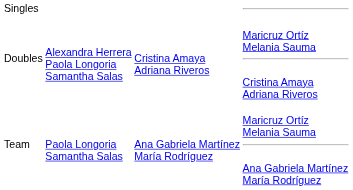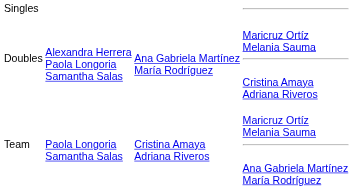 <table>
 <tr>
 <td>Singles</td>
 <td></td>
 <td></td>
 <td><hr></td>
 </tr>
 <tr>
 <td>Doubles</td>
 <td><br><a href='#'>Alexandra Herrera</a><br><a href='#'>Paola Longoria</a><br><a href='#'>Samantha Salas</a></td>
-<td><br><a href='#'>Cristina Amaya</a><br><a href='#'>Adriana Riveros</a></td>
+<td><br><a href='#'>Ana Gabriela Martínez</a><br><a href='#'>María Rodríguez</a></td>
 <td><br><a href='#'>Maricruz Ortíz</a><br><a href='#'>Melania Sauma</a><hr><br><a href='#'>Cristina Amaya</a><br><a href='#'>Adriana Riveros</a></td>
 </tr>
 <tr>
 <td>Team</td>
 <td><br><a href='#'>Paola Longoria</a><br><a href='#'>Samantha Salas</a></td>
-<td><br><a href='#'>Ana Gabriela Martínez</a><br><a href='#'>María Rodríguez</a></td>
+<td><br><a href='#'>Cristina Amaya</a><br><a href='#'>Adriana Riveros</a></td>
 <td><br><a href='#'>Maricruz Ortíz</a><br><a href='#'>Melania Sauma</a><hr><br><a href='#'>Ana Gabriela Martínez</a><br><a href='#'>María Rodríguez</a></td>
 </tr>
 </table>
